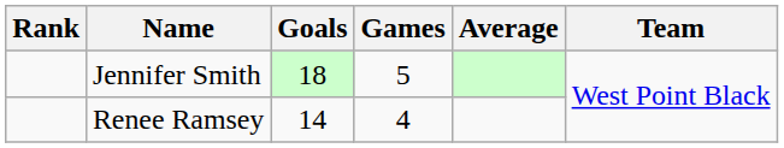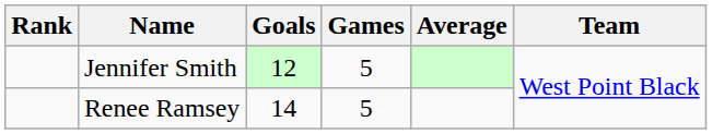 <table class="wikitable sortable"  style="text-align:center">
 <tr>
 <th>Rank</th>
 <th>Name</th>
 <th>Goals</th>
 <th>Games</th>
 <th>Average</th>
 <th>Team</th>
 </tr>
 <tr>
 <td></td>
 <td align="left">Jennifer Smith</td>
-<td bgcolor=#ccffcc>18</td>
+<td bgcolor=#ccffcc>12</td>
 <td>5</td>
 <td bgcolor=#ccffcc></td>
 <td align="left" rowspan="2"><a href='#'>West Point Black</a></td>
 </tr>
 <tr>
 <td></td>
 <td align="left">Renee Ramsey</td>
 <td>14</td>
-<td>4</td>
+<td>5</td>
 <td></td>
 </tr>
 </table>
